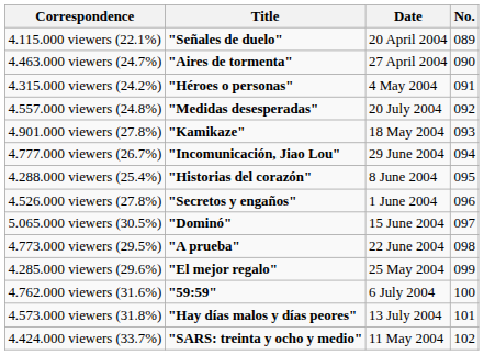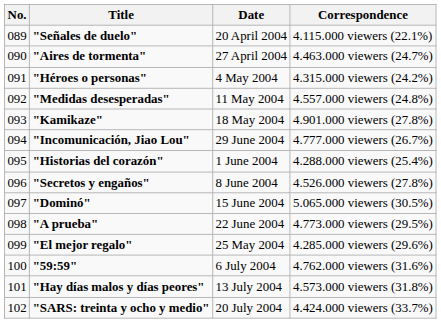 <table class="sortable wikitable" style="font-size:97%">
 <tr>
-<th>Correspondence</th>
+<th>No.</th>
 <th>Title</th>
 <th>Date</th>
-<th>No.</th>
+<th>Correspondence</th>
 </tr>
 <tr>
-<td>4.115.000 viewers (22.1%)</td>
+<td>089</td>
 <td><strong>"Señales de duelo"</strong></td>
 <td>20 April 2004</td>
-<td>089</td>
+<td>4.115.000 viewers (22.1%)</td>
 </tr>
 <tr>
-<td>4.463.000 viewers (24.7%)</td>
+<td>090</td>
 <td><strong>"Aires de tormenta"</strong></td>
 <td>27 April 2004</td>
-<td>090</td>
+<td>4.463.000 viewers (24.7%)</td>
 </tr>
 <tr>
-<td>4.315.000 viewers (24.2%)</td>
+<td>091</td>
 <td><strong>"Héroes o personas"</strong></td>
 <td>4 May 2004</td>
-<td>091</td>
+<td>4.315.000 viewers (24.2%)</td>
 </tr>
 <tr>
+<td>092</td>
+<td><strong>"Medidas desesperadas"</strong></td>
+<td>11 May 2004</td>
 <td>4.557.000 viewers (24.8%)</td>
-<td><strong>"Medidas desesperadas"</strong></td>
-<td>20 July 2004</td>
-<td>092</td>
 </tr>
 <tr>
-<td>4.901.000 viewers (27.8%)</td>
+<td>093</td>
 <td><strong>"Kamikaze"</strong></td>
 <td>18 May 2004</td>
-<td>093</td>
+<td>4.901.000 viewers (27.8%)</td>
 </tr>
 <tr>
-<td>4.777.000 viewers (26.7%)</td>
+<td>094</td>
 <td><strong>"Incomunicación, Jiao Lou"</strong></td>
 <td>29 June 2004</td>
-<td>094</td>
+<td>4.777.000 viewers (26.7%)</td>
 </tr>
 <tr>
+<td>095</td>
+<td><strong>"Historias del corazón"</strong></td>
+<td>1 June 2004</td>
 <td>4.288.000 viewers (25.4%)</td>
-<td><strong>"Historias del corazón"</strong></td>
-<td>8 June 2004</td>
-<td>095</td>
 </tr>
 <tr>
+<td>096</td>
+<td><strong>"Secretos y engaños"</strong></td>
+<td>8 June 2004</td>
 <td>4.526.000 viewers (27.8%)</td>
-<td><strong>"Secretos y engaños"</strong></td>
-<td>1 June 2004</td>
-<td>096</td>
 </tr>
 <tr>
-<td>5.065.000 viewers (30.5%)</td>
+<td>097</td>
 <td><strong>"Dominó"</strong></td>
 <td>15 June 2004</td>
-<td>097</td>
+<td>5.065.000 viewers (30.5%)</td>
 </tr>
 <tr>
-<td>4.773.000 viewers (29.5%)</td>
+<td>098</td>
 <td><strong>"A prueba"</strong></td>
 <td>22 June 2004</td>
-<td>098</td>
+<td>4.773.000 viewers (29.5%)</td>
 </tr>
 <tr>
-<td>4.285.000 viewers (29.6%)</td>
+<td>099</td>
 <td><strong>"El mejor regalo"</strong></td>
 <td>25 May 2004</td>
-<td>099</td>
+<td>4.285.000 viewers (29.6%)</td>
 </tr>
 <tr>
-<td>4.762.000 viewers (31.6%)</td>
+<td>100</td>
 <td><strong>"59:59"</strong></td>
 <td>6 July 2004</td>
-<td>100</td>
+<td>4.762.000 viewers (31.6%)</td>
 </tr>
 <tr>
-<td>4.573.000 viewers (31.8%)</td>
+<td>101</td>
 <td><strong>"Hay días malos y días peores"</strong></td>
 <td>13 July 2004</td>
-<td>101</td>
+<td>4.573.000 viewers (31.8%)</td>
 </tr>
 <tr>
+<td>102</td>
+<td><strong>"SARS: treinta y ocho y medio"</strong></td>
+<td>20 July 2004</td>
 <td>4.424.000 viewers (33.7%)</td>
-<td><strong>"SARS: treinta y ocho y medio"</strong></td>
-<td>11 May 2004</td>
-<td>102</td>
 </tr>
 </table>
